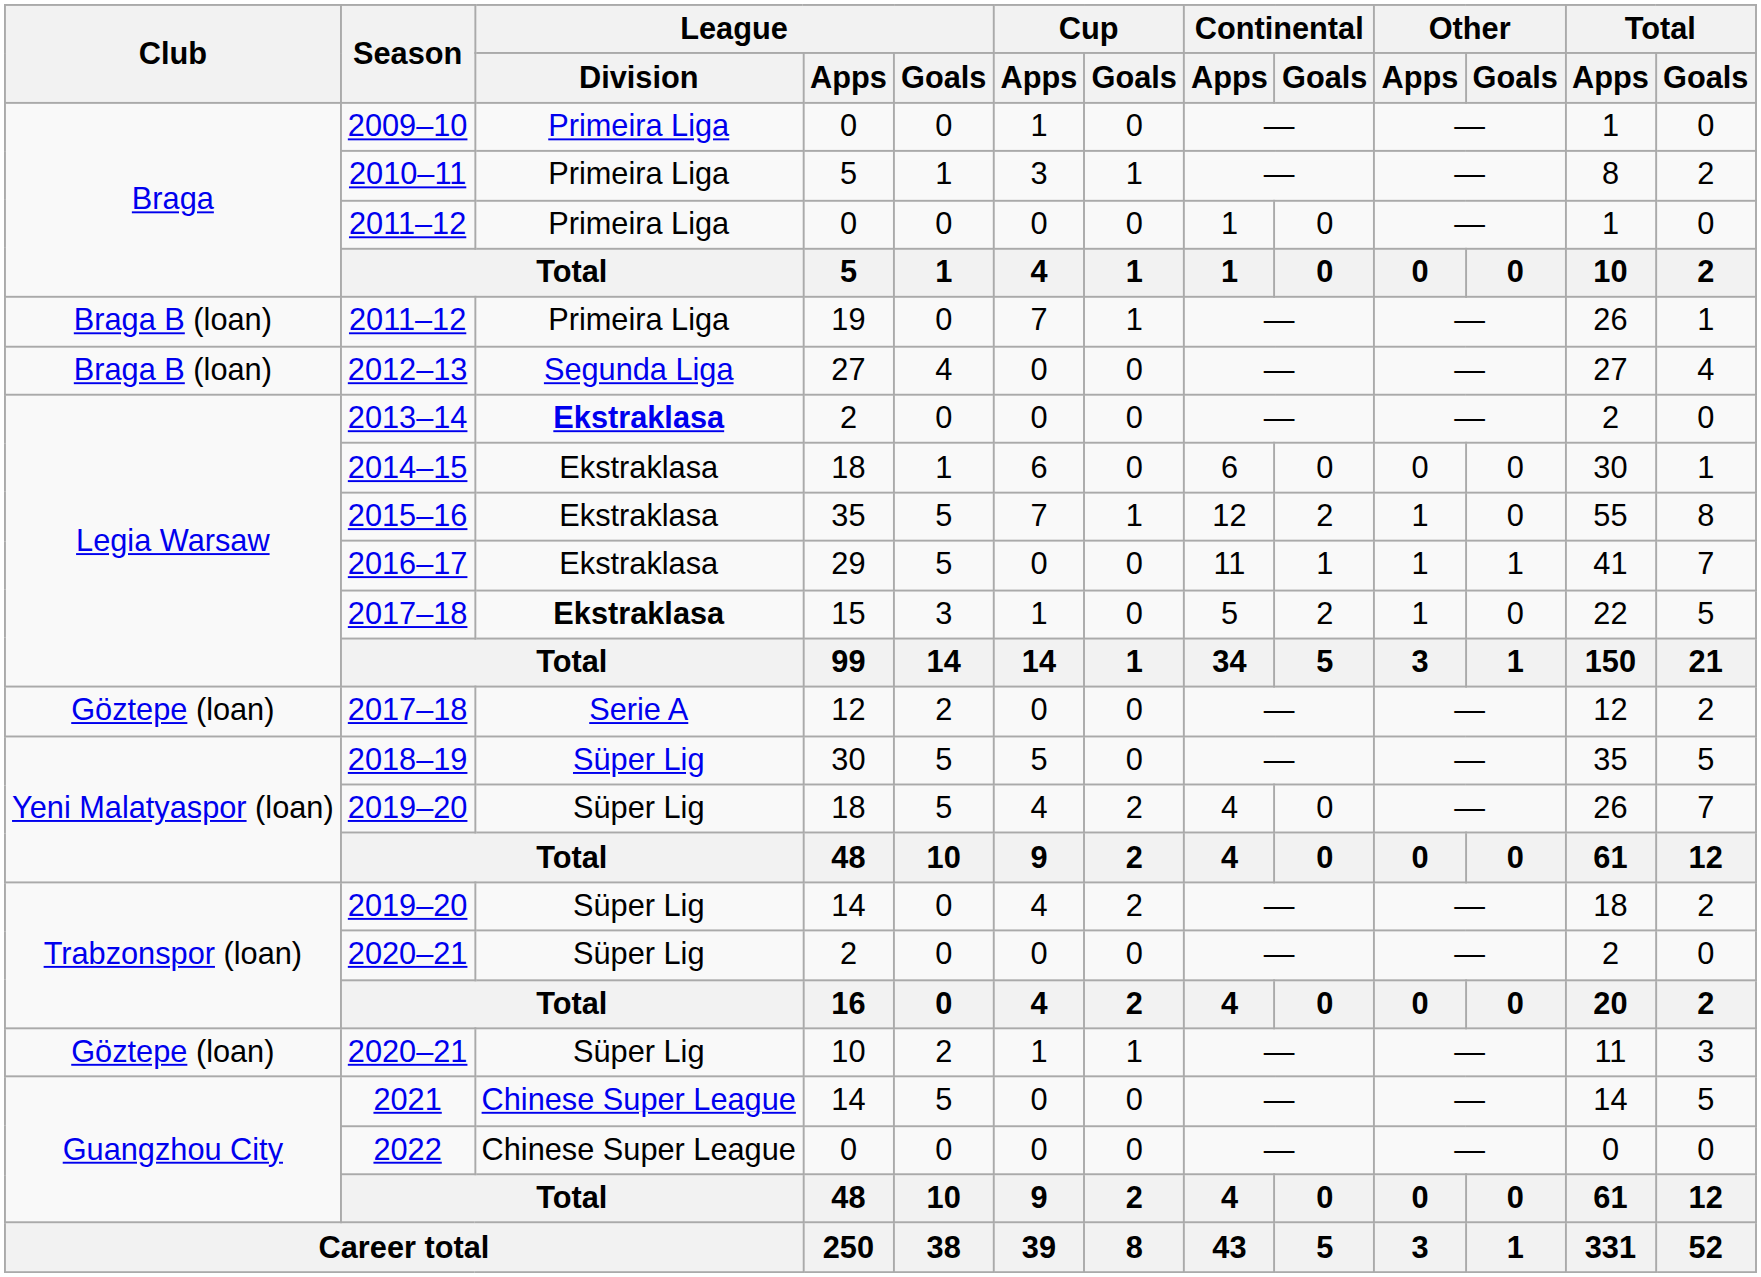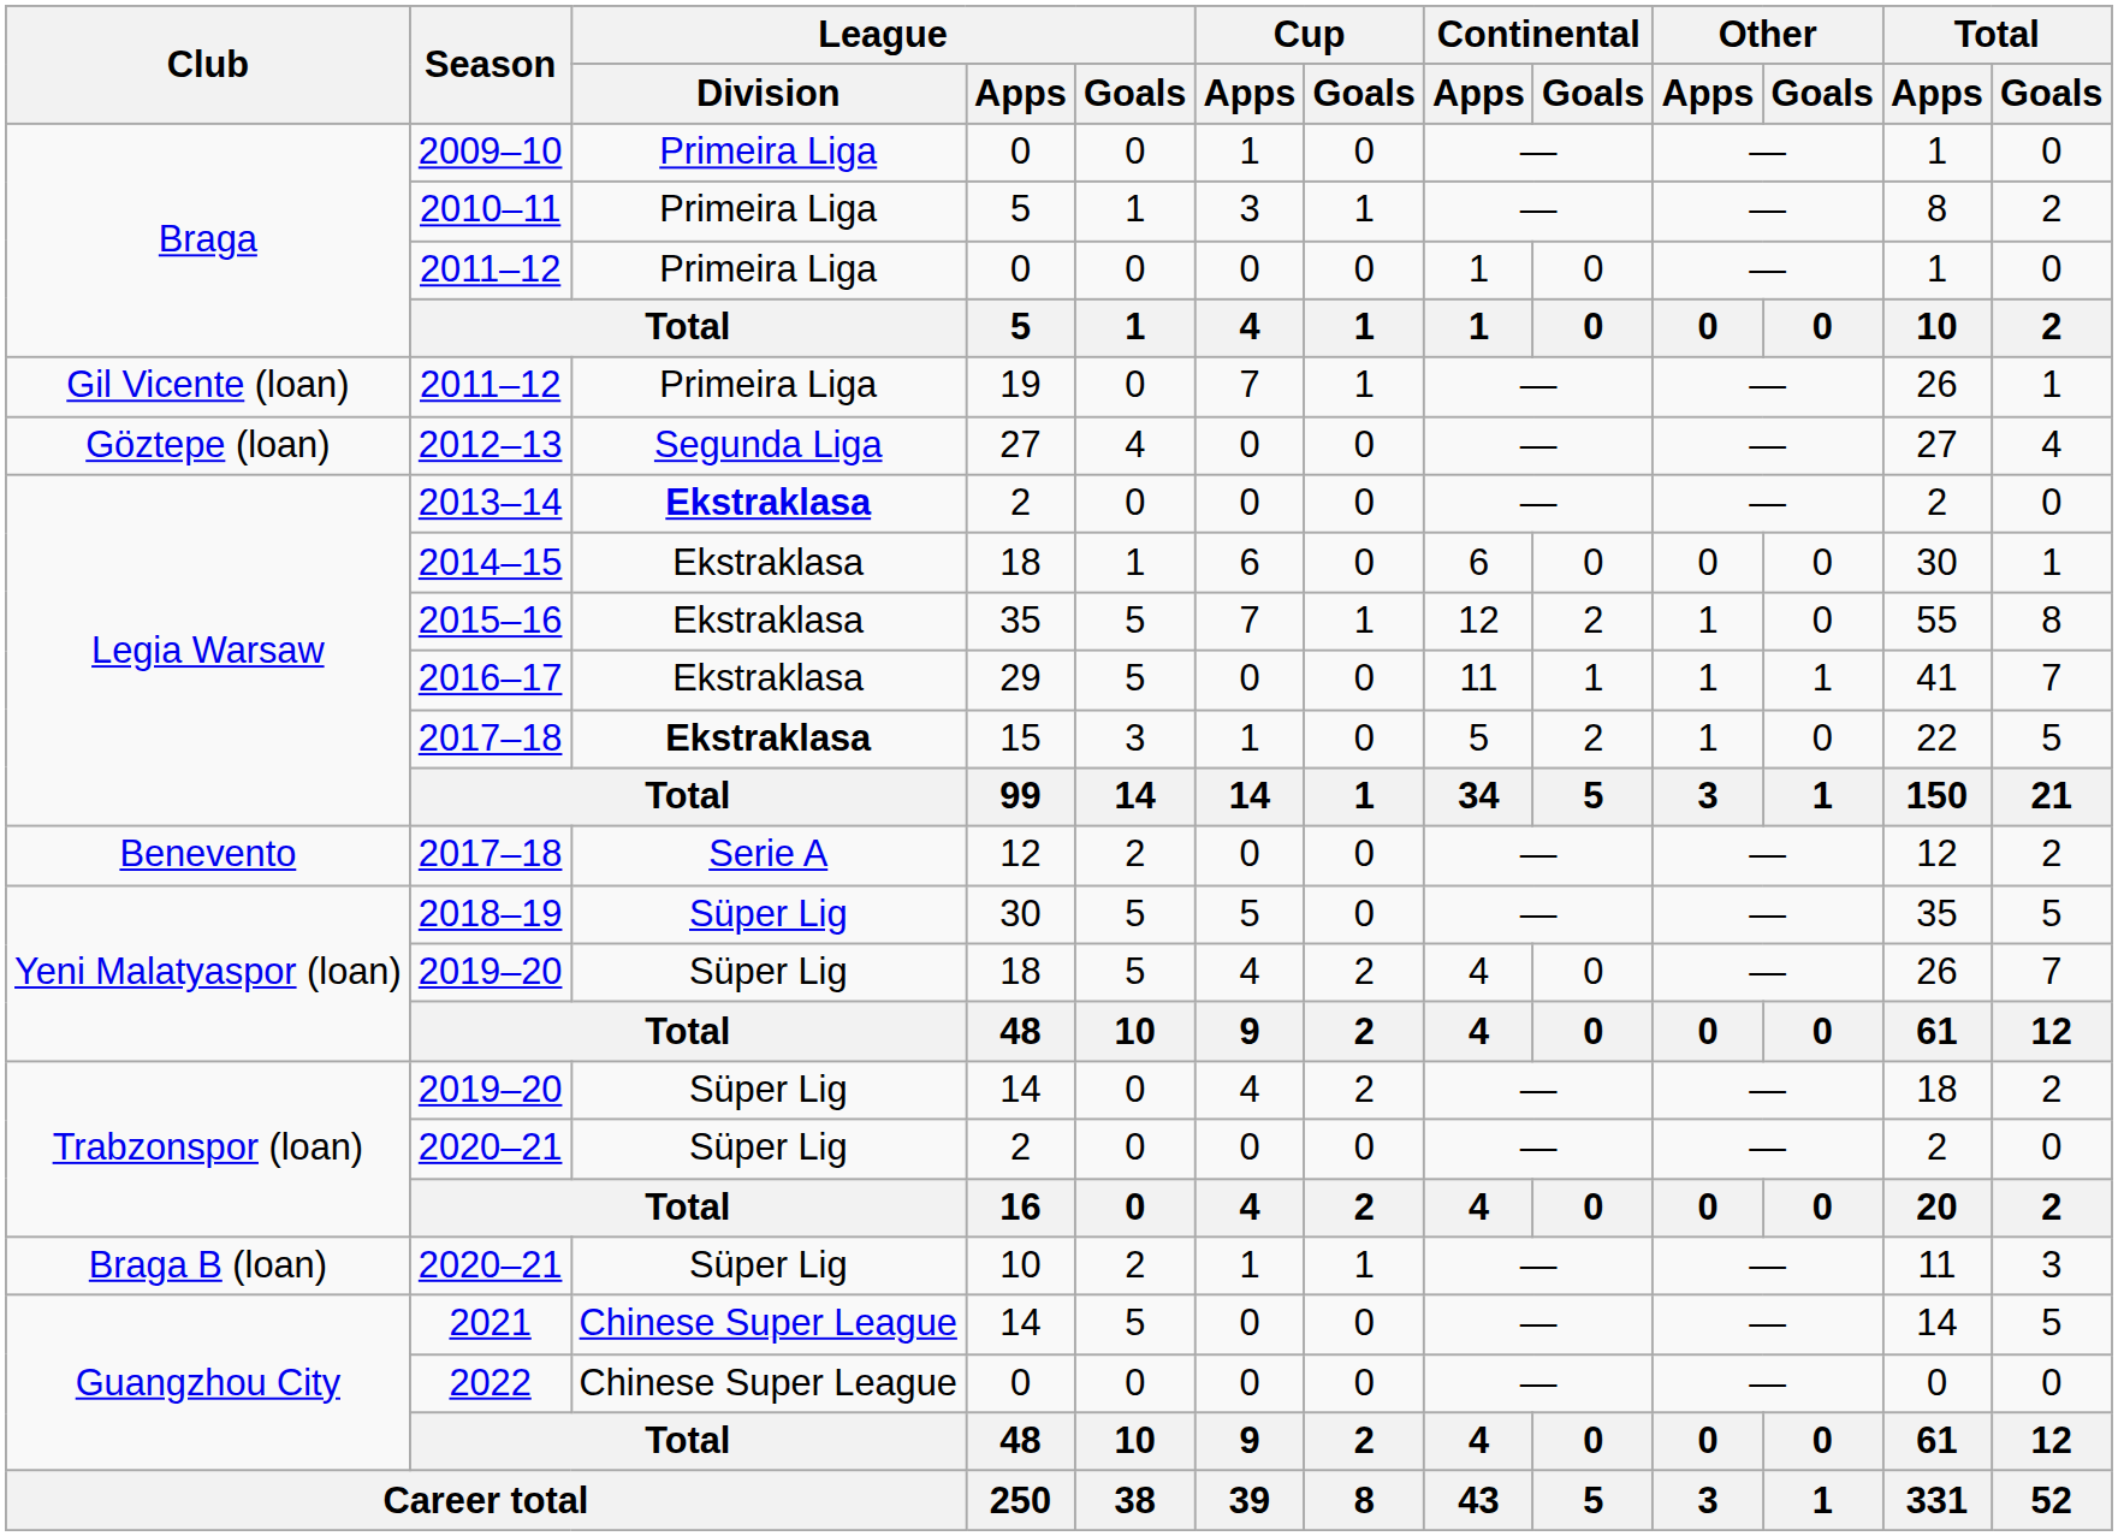 <table class="wikitable" style="text-align:center">
 <tr>
 <th rowspan="2">Club</th>
 <th rowspan="2">Season</th>
 <th colspan="3">League</th>
 <th colspan="2">Cup</th>
 <th colspan="2">Continental</th>
 <th colspan="2">Other</th>
 <th colspan="2">Total</th>
 </tr>
 <tr>
 <th>Division</th>
 <th>Apps</th>
 <th>Goals</th>
 <th>Apps</th>
 <th>Goals</th>
 <th>Apps</th>
 <th>Goals</th>
 <th>Apps</th>
 <th>Goals</th>
 <th>Apps</th>
 <th>Goals</th>
 </tr>
 <tr>
 <td rowspan="4"><a href='#'>Braga</a></td>
 <td><a href='#'>2009–10</a></td>
 <td><a href='#'>Primeira Liga</a></td>
 <td>0</td>
 <td>0</td>
 <td>1</td>
 <td>0</td>
 <td colspan="2">—</td>
 <td colspan="2">—</td>
 <td>1</td>
 <td>0</td>
 </tr>
 <tr>
 <td><a href='#'>2010–11</a></td>
 <td>Primeira Liga</td>
 <td>5</td>
 <td>1</td>
 <td>3</td>
 <td>1</td>
 <td colspan="2">—</td>
 <td colspan="2">—</td>
 <td>8</td>
 <td>2</td>
 </tr>
 <tr>
 <td><a href='#'>2011–12</a></td>
 <td>Primeira Liga</td>
 <td>0</td>
 <td>0</td>
 <td>0</td>
 <td>0</td>
 <td>1</td>
 <td>0</td>
 <td colspan="2">—</td>
 <td>1</td>
 <td>0</td>
 </tr>
 <tr>
 <th colspan="2">Total</th>
 <th>5</th>
 <th>1</th>
 <th>4</th>
 <th>1</th>
 <th>1</th>
 <th>0</th>
 <th>0</th>
 <th>0</th>
 <th>10</th>
 <th>2</th>
 </tr>
 <tr>
-<td><a href='#'>Braga B</a> (loan)</td>
+<td><a href='#'>Gil Vicente</a> (loan)</td>
 <td><a href='#'>2011–12</a></td>
 <td>Primeira Liga</td>
 <td>19</td>
 <td>0</td>
 <td>7</td>
 <td>1</td>
 <td colspan="2">—</td>
 <td colspan="2">—</td>
 <td>26</td>
 <td>1</td>
 </tr>
 <tr>
-<td><a href='#'>Braga B</a> (loan)</td>
+<td><a href='#'>Göztepe</a> (loan)</td>
 <td><a href='#'>2012–13</a></td>
 <td><a href='#'>Segunda Liga</a></td>
 <td>27</td>
 <td>4</td>
 <td>0</td>
 <td>0</td>
 <td colspan="2">—</td>
 <td colspan="2">—</td>
 <td>27</td>
 <td>4</td>
 </tr>
 <tr>
 <td rowspan="6"><a href='#'>Legia Warsaw</a></td>
 <td><a href='#'>2013–14</a></td>
 <td><strong><a href='#'>Ekstraklasa</a></strong></td>
 <td>2</td>
 <td>0</td>
 <td>0</td>
 <td>0</td>
 <td colspan="2">—</td>
 <td colspan="2">—</td>
 <td>2</td>
 <td>0</td>
 </tr>
 <tr>
 <td><a href='#'>2014–15</a></td>
 <td>Ekstraklasa</td>
 <td>18</td>
 <td>1</td>
 <td>6</td>
 <td>0</td>
 <td>6</td>
 <td>0</td>
 <td>0</td>
 <td>0</td>
 <td>30</td>
 <td>1</td>
 </tr>
 <tr>
 <td><a href='#'>2015–16</a></td>
 <td>Ekstraklasa</td>
 <td>35</td>
 <td>5</td>
 <td>7</td>
 <td>1</td>
 <td>12</td>
 <td>2</td>
 <td>1</td>
 <td>0</td>
 <td>55</td>
 <td>8</td>
 </tr>
 <tr>
 <td><a href='#'>2016–17</a></td>
 <td>Ekstraklasa</td>
 <td>29</td>
 <td>5</td>
 <td>0</td>
 <td>0</td>
 <td>11</td>
 <td>1</td>
 <td>1</td>
 <td>1</td>
 <td>41</td>
 <td>7</td>
 </tr>
 <tr>
 <td><a href='#'>2017–18</a></td>
 <td><strong>Ekstraklasa</strong></td>
 <td>15</td>
 <td>3</td>
 <td>1</td>
 <td>0</td>
 <td>5</td>
 <td>2</td>
 <td>1</td>
 <td>0</td>
 <td>22</td>
 <td>5</td>
 </tr>
 <tr>
 <th colspan="2">Total</th>
 <th>99</th>
 <th>14</th>
 <th>14</th>
 <th>1</th>
 <th>34</th>
 <th>5</th>
 <th>3</th>
 <th>1</th>
 <th>150</th>
 <th>21</th>
 </tr>
 <tr>
-<td><a href='#'>Göztepe</a> (loan)</td>
+<td><a href='#'>Benevento</a></td>
 <td><a href='#'>2017–18</a></td>
 <td><a href='#'>Serie A</a></td>
 <td>12</td>
 <td>2</td>
 <td>0</td>
 <td>0</td>
 <td colspan="2">—</td>
 <td colspan="2">—</td>
 <td>12</td>
 <td>2</td>
 </tr>
 <tr>
 <td rowspan="3"><a href='#'>Yeni Malatyaspor</a> (loan)</td>
 <td><a href='#'>2018–19</a></td>
 <td><a href='#'>Süper Lig</a></td>
 <td>30</td>
 <td>5</td>
 <td>5</td>
 <td>0</td>
 <td colspan="2">—</td>
 <td colspan="2">—</td>
 <td>35</td>
 <td>5</td>
 </tr>
 <tr>
 <td><a href='#'>2019–20</a></td>
 <td>Süper Lig</td>
 <td>18</td>
 <td>5</td>
 <td>4</td>
 <td>2</td>
 <td>4</td>
 <td>0</td>
 <td colspan="2">—</td>
 <td>26</td>
 <td>7</td>
 </tr>
 <tr>
 <th colspan="2">Total</th>
 <th>48</th>
 <th>10</th>
 <th>9</th>
 <th>2</th>
 <th>4</th>
 <th>0</th>
 <th>0</th>
 <th>0</th>
 <th>61</th>
 <th>12</th>
 </tr>
 <tr>
 <td rowspan="3"><a href='#'>Trabzonspor</a> (loan)</td>
 <td><a href='#'>2019–20</a></td>
 <td>Süper Lig</td>
 <td>14</td>
 <td>0</td>
 <td>4</td>
 <td>2</td>
 <td colspan="2">—</td>
 <td colspan="2">—</td>
 <td>18</td>
 <td>2</td>
 </tr>
 <tr>
 <td><a href='#'>2020–21</a></td>
 <td>Süper Lig</td>
 <td>2</td>
 <td>0</td>
 <td>0</td>
 <td>0</td>
 <td colspan="2">—</td>
 <td colspan="2">—</td>
 <td>2</td>
 <td>0</td>
 </tr>
 <tr>
 <th colspan="2">Total</th>
 <th>16</th>
 <th>0</th>
 <th>4</th>
 <th>2</th>
 <th>4</th>
 <th>0</th>
 <th>0</th>
 <th>0</th>
 <th>20</th>
 <th>2</th>
 </tr>
 <tr>
-<td><a href='#'>Göztepe</a> (loan)</td>
+<td><a href='#'>Braga B</a> (loan)</td>
 <td><a href='#'>2020–21</a></td>
 <td>Süper Lig</td>
 <td>10</td>
 <td>2</td>
 <td>1</td>
 <td>1</td>
 <td colspan="2">—</td>
 <td colspan="2">—</td>
 <td>11</td>
 <td>3</td>
 </tr>
 <tr>
 <td rowspan="3"><a href='#'>Guangzhou City</a></td>
 <td><a href='#'>2021</a></td>
 <td><a href='#'>Chinese Super League</a></td>
 <td>14</td>
 <td>5</td>
 <td>0</td>
 <td>0</td>
 <td colspan="2">—</td>
 <td colspan="2">—</td>
 <td>14</td>
 <td>5</td>
 </tr>
 <tr>
 <td><a href='#'>2022</a></td>
 <td>Chinese Super League</td>
 <td>0</td>
 <td>0</td>
 <td>0</td>
 <td>0</td>
 <td colspan="2">—</td>
 <td colspan="2">—</td>
 <td>0</td>
 <td>0</td>
 </tr>
 <tr>
 <th colspan="2">Total</th>
 <th>48</th>
 <th>10</th>
 <th>9</th>
 <th>2</th>
 <th>4</th>
 <th>0</th>
 <th>0</th>
 <th>0</th>
 <th>61</th>
 <th>12</th>
 </tr>
 <tr>
 <th colspan="3">Career total</th>
 <th>250</th>
 <th>38</th>
 <th>39</th>
 <th>8</th>
 <th>43</th>
 <th>5</th>
 <th>3</th>
 <th>1</th>
 <th>331</th>
 <th>52</th>
 </tr>
 </table>
